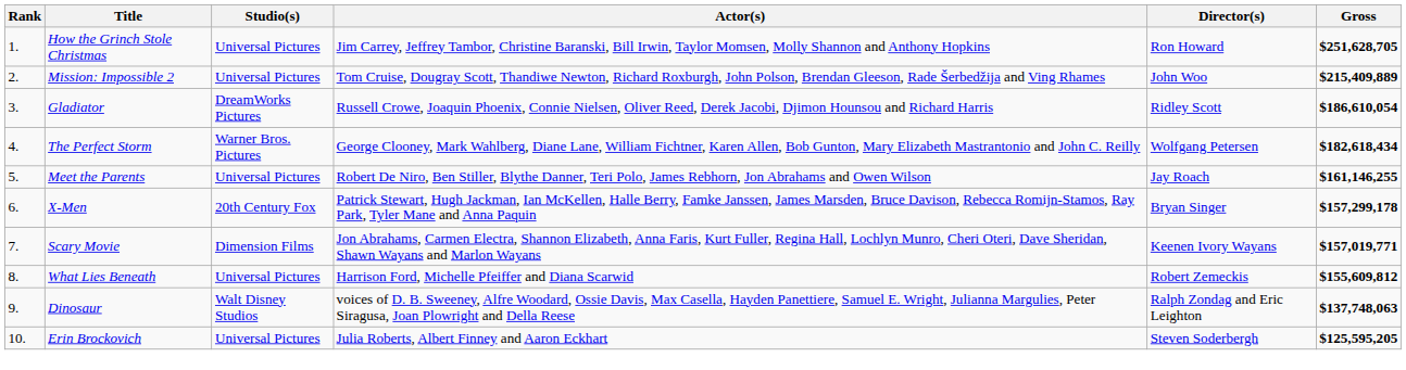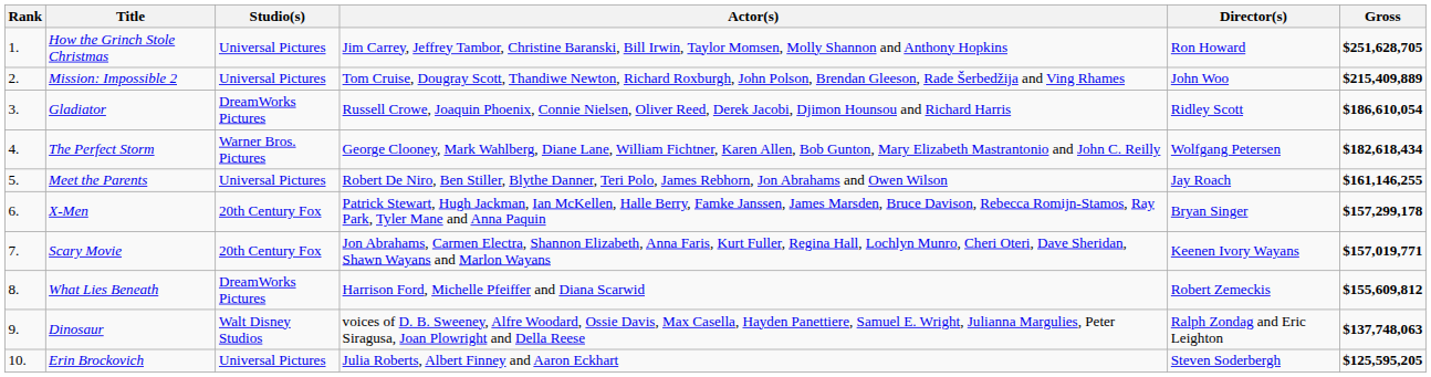 <table class="wikitable sortable">
 <tr>
 <th>Rank</th>
 <th>Title</th>
 <th>Studio(s)</th>
 <th>Actor(s)</th>
 <th>Director(s)</th>
 <th>Gross</th>
 </tr>
 <tr>
 <td>1.</td>
 <td><em><a href='#'>How the Grinch Stole Christmas</a></em></td>
 <td><a href='#'>Universal Pictures</a></td>
 <td><a href='#'>Jim Carrey</a>, <a href='#'>Jeffrey Tambor</a>, <a href='#'>Christine Baranski</a>, <a href='#'>Bill Irwin</a>, <a href='#'>Taylor Momsen</a>, <a href='#'>Molly Shannon</a> and <a href='#'>Anthony Hopkins</a></td>
 <td><a href='#'>Ron Howard</a></td>
 <td><strong>$251,628,705</strong></td>
 </tr>
 <tr>
 <td>2.</td>
 <td><em><a href='#'>Mission: Impossible 2</a></em></td>
 <td><a href='#'>Universal Pictures</a></td>
 <td><a href='#'>Tom Cruise</a>, <a href='#'>Dougray Scott</a>, <a href='#'>Thandiwe Newton</a>, <a href='#'>Richard Roxburgh</a>, <a href='#'>John Polson</a>, <a href='#'>Brendan Gleeson</a>, <a href='#'>Rade Šerbedžija</a> and <a href='#'>Ving Rhames</a></td>
 <td><a href='#'>John Woo</a></td>
 <td><strong>$215,409,889</strong></td>
 </tr>
 <tr>
 <td>3.</td>
 <td><em><a href='#'>Gladiator</a></em></td>
 <td><a href='#'>DreamWorks Pictures</a></td>
 <td><a href='#'>Russell Crowe</a>, <a href='#'>Joaquin Phoenix</a>, <a href='#'>Connie Nielsen</a>, <a href='#'>Oliver Reed</a>, <a href='#'>Derek Jacobi</a>, <a href='#'>Djimon Hounsou</a> and <a href='#'>Richard Harris</a></td>
 <td><a href='#'>Ridley Scott</a></td>
 <td><strong>$186,610,054</strong></td>
 </tr>
 <tr>
 <td>4.</td>
 <td><em><a href='#'>The Perfect Storm</a></em></td>
 <td><a href='#'>Warner Bros. Pictures</a></td>
 <td><a href='#'>George Clooney</a>, <a href='#'>Mark Wahlberg</a>, <a href='#'>Diane Lane</a>, <a href='#'>William Fichtner</a>, <a href='#'>Karen Allen</a>, <a href='#'>Bob Gunton</a>, <a href='#'>Mary Elizabeth Mastrantonio</a> and <a href='#'>John C. Reilly</a></td>
 <td><a href='#'>Wolfgang Petersen</a></td>
 <td><strong>$182,618,434</strong></td>
 </tr>
 <tr>
 <td>5.</td>
 <td><em><a href='#'>Meet the Parents</a></em></td>
 <td><a href='#'>Universal Pictures</a></td>
 <td><a href='#'>Robert De Niro</a>, <a href='#'>Ben Stiller</a>, <a href='#'>Blythe Danner</a>, <a href='#'>Teri Polo</a>, <a href='#'>James Rebhorn</a>, <a href='#'>Jon Abrahams</a> and <a href='#'>Owen Wilson</a></td>
 <td><a href='#'>Jay Roach</a></td>
 <td><strong>$161,146,255</strong></td>
 </tr>
 <tr>
 <td>6.</td>
 <td><em><a href='#'>X-Men</a></em></td>
 <td><a href='#'>20th Century Fox</a></td>
 <td><a href='#'>Patrick Stewart</a>, <a href='#'>Hugh Jackman</a>, <a href='#'>Ian McKellen</a>, <a href='#'>Halle Berry</a>, <a href='#'>Famke Janssen</a>, <a href='#'>James Marsden</a>, <a href='#'>Bruce Davison</a>, <a href='#'>Rebecca Romijn-Stamos</a>, <a href='#'>Ray Park</a>, <a href='#'>Tyler Mane</a> and <a href='#'>Anna Paquin</a></td>
 <td><a href='#'>Bryan Singer</a></td>
 <td><strong>$157,299,178</strong></td>
 </tr>
 <tr>
 <td>7.</td>
 <td><em><a href='#'>Scary Movie</a></em></td>
-<td><a href='#'>Dimension Films</a></td>
+<td><a href='#'>20th Century Fox</a></td>
 <td><a href='#'>Jon Abrahams</a>, <a href='#'>Carmen Electra</a>, <a href='#'>Shannon Elizabeth</a>, <a href='#'>Anna Faris</a>, <a href='#'>Kurt Fuller</a>, <a href='#'>Regina Hall</a>, <a href='#'>Lochlyn Munro</a>, <a href='#'>Cheri Oteri</a>, <a href='#'>Dave Sheridan</a>, <a href='#'>Shawn Wayans</a> and <a href='#'>Marlon Wayans</a></td>
 <td><a href='#'>Keenen Ivory Wayans</a></td>
 <td><strong>$157,019,771</strong></td>
 </tr>
 <tr>
 <td>8.</td>
 <td><em><a href='#'>What Lies Beneath</a></em></td>
-<td><a href='#'>Universal Pictures</a></td>
+<td><a href='#'>DreamWorks Pictures</a></td>
 <td><a href='#'>Harrison Ford</a>, <a href='#'>Michelle Pfeiffer</a> and <a href='#'>Diana Scarwid</a></td>
 <td><a href='#'>Robert Zemeckis</a></td>
 <td><strong>$155,609,812</strong></td>
 </tr>
 <tr>
 <td>9.</td>
 <td><em><a href='#'>Dinosaur</a></em></td>
 <td><a href='#'>Walt Disney Studios</a></td>
 <td>voices of <a href='#'>D. B. Sweeney</a>, <a href='#'>Alfre Woodard</a>, <a href='#'>Ossie Davis</a>, <a href='#'>Max Casella</a>, <a href='#'>Hayden Panettiere</a>, <a href='#'>Samuel E. Wright</a>, <a href='#'>Julianna Margulies</a>, Peter Siragusa, <a href='#'>Joan Plowright</a> and <a href='#'>Della Reese</a></td>
 <td><a href='#'>Ralph Zondag</a> and Eric Leighton</td>
 <td><strong>$137,748,063</strong></td>
 </tr>
 <tr>
 <td>10.</td>
 <td><em><a href='#'>Erin Brockovich</a></em></td>
 <td rowspan="2"><a href='#'>Universal Pictures</a></td>
 <td><a href='#'>Julia Roberts</a>, <a href='#'>Albert Finney</a> and <a href='#'>Aaron Eckhart</a></td>
 <td><a href='#'>Steven Soderbergh</a></td>
 <td><strong>$125,595,205</strong></td>
 </tr>
 </table>
